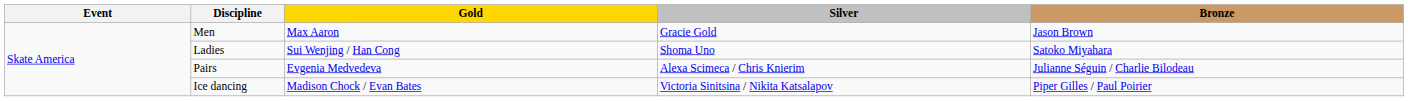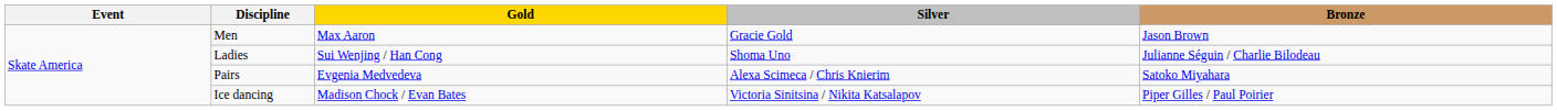 <table class="wikitable" style="width:98%;">
 <tr>
 <th style="width:10%;">Event</th>
 <th style="width:5%;">Discipline</th>
 <td style="text-align:center; width:20%; background:gold;"><strong>Gold</strong></td>
 <td style="text-align:center; width:20%; background:silver;"><strong>Silver</strong></td>
 <td style="text-align:center; width:20%; background:#c96;"><strong>Bronze</strong></td>
 </tr>
 <tr>
 <td rowspan=4><a href='#'>Skate America</a></td>
 <td>Men</td>
 <td> <a href='#'>Max Aaron</a></td>
 <td> <a href='#'>Gracie Gold</a></td>
 <td> <a href='#'>Jason Brown</a></td>
 </tr>
 <tr>
 <td>Ladies</td>
 <td> <a href='#'>Sui Wenjing</a> / <a href='#'>Han Cong</a></td>
 <td> <a href='#'>Shoma Uno</a></td>
-<td> <a href='#'>Satoko Miyahara</a></td>
+<td> <a href='#'>Julianne Séguin</a> / <a href='#'>Charlie Bilodeau</a></td>
 </tr>
 <tr>
 <td>Pairs</td>
 <td> <a href='#'>Evgenia Medvedeva</a></td>
 <td> <a href='#'>Alexa Scimeca</a> / <a href='#'>Chris Knierim</a></td>
-<td> <a href='#'>Julianne Séguin</a> / <a href='#'>Charlie Bilodeau</a></td>
+<td> <a href='#'>Satoko Miyahara</a></td>
 </tr>
 <tr>
 <td>Ice dancing</td>
 <td> <a href='#'>Madison Chock</a> / <a href='#'>Evan Bates</a></td>
 <td> <a href='#'>Victoria Sinitsina</a> / <a href='#'>Nikita Katsalapov</a></td>
 <td> <a href='#'>Piper Gilles</a> / <a href='#'>Paul Poirier</a></td>
 </tr>
 </table>
